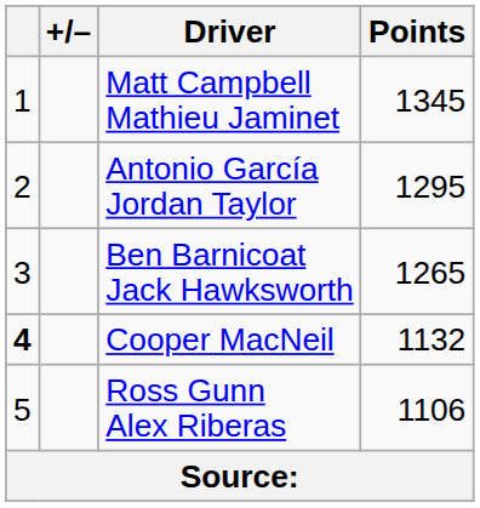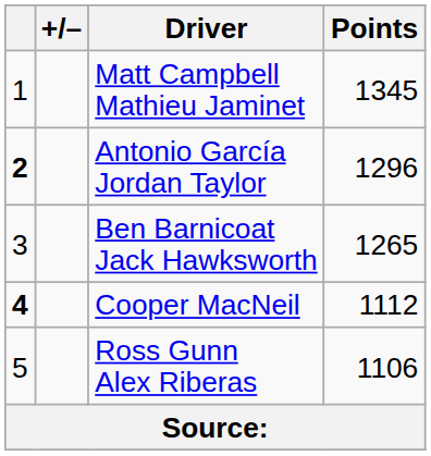 <table class="wikitable" style="font-size: 95%;">
 <tr>
 <th scope="col"></th>
 <th scope="col">+/–</th>
 <th scope="col">Driver</th>
 <th scope="col">Points</th>
 </tr>
 <tr>
 <td align=center>1</td>
 <td align="left"></td>
 <td> <a href='#'>Matt Campbell</a><br> <a href='#'>Mathieu Jaminet</a></td>
 <td align=right>1345</td>
 </tr>
 <tr>
-<td align=center>2</td>
+<td align=center><strong>2</strong></td>
 <td align="left"></td>
 <td> <a href='#'>Antonio García</a><br> <a href='#'>Jordan Taylor</a></td>
-<td align=right>1295</td>
+<td align=right>1296</td>
 </tr>
 <tr>
 <td align=center>3</td>
 <td align="left"></td>
 <td> <a href='#'>Ben Barnicoat</a><br> <a href='#'>Jack Hawksworth</a></td>
 <td align=right>1265</td>
 </tr>
 <tr>
 <td align=center><strong>4</strong></td>
 <td align="left"></td>
 <td> <a href='#'>Cooper MacNeil</a></td>
-<td align=right>1132</td>
+<td align=right>1112</td>
 </tr>
 <tr>
 <td align=center>5</td>
 <td align="left"></td>
 <td> <a href='#'>Ross Gunn</a><br> <a href='#'>Alex Riberas</a></td>
 <td align=right>1106</td>
 </tr>
 <tr>
 <th colspan=5>Source:</th>
 </tr>
 </table>
